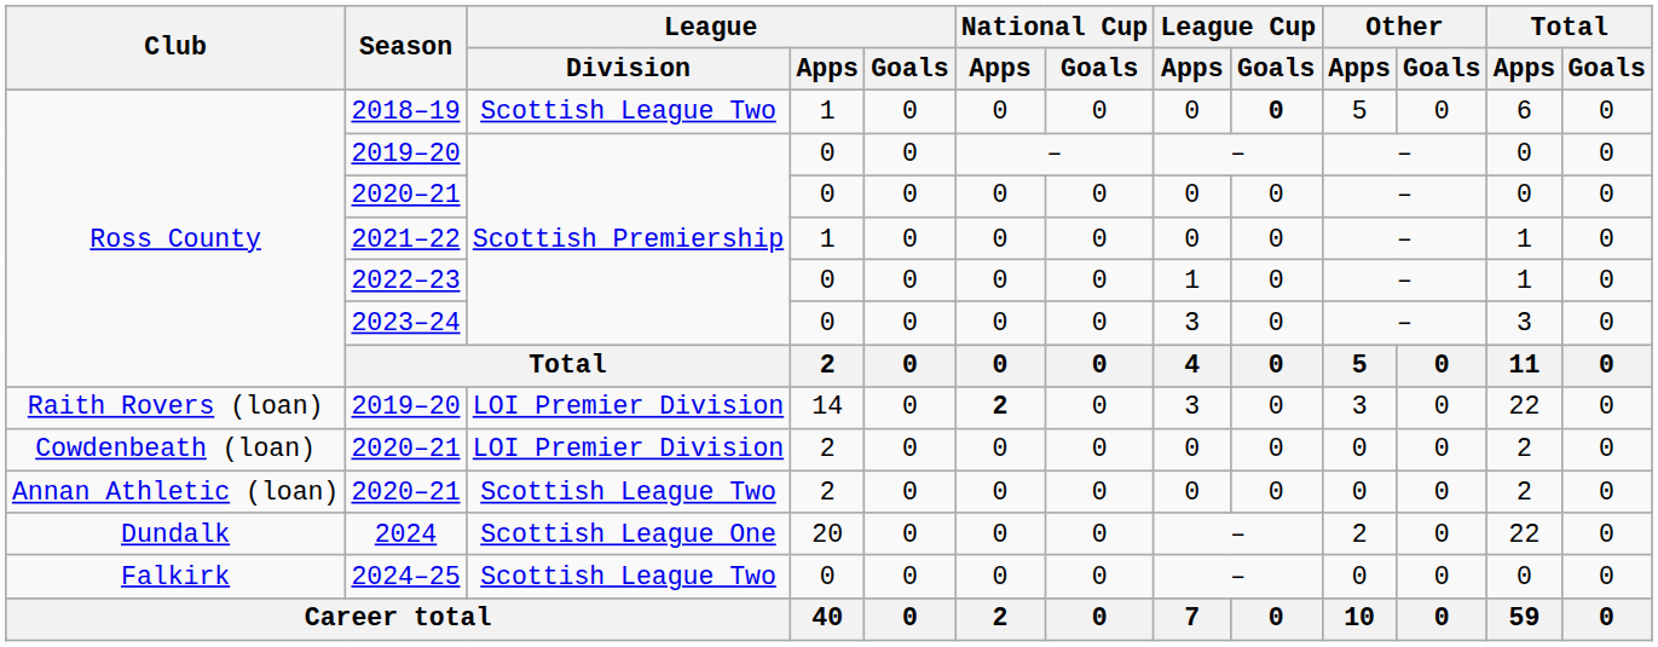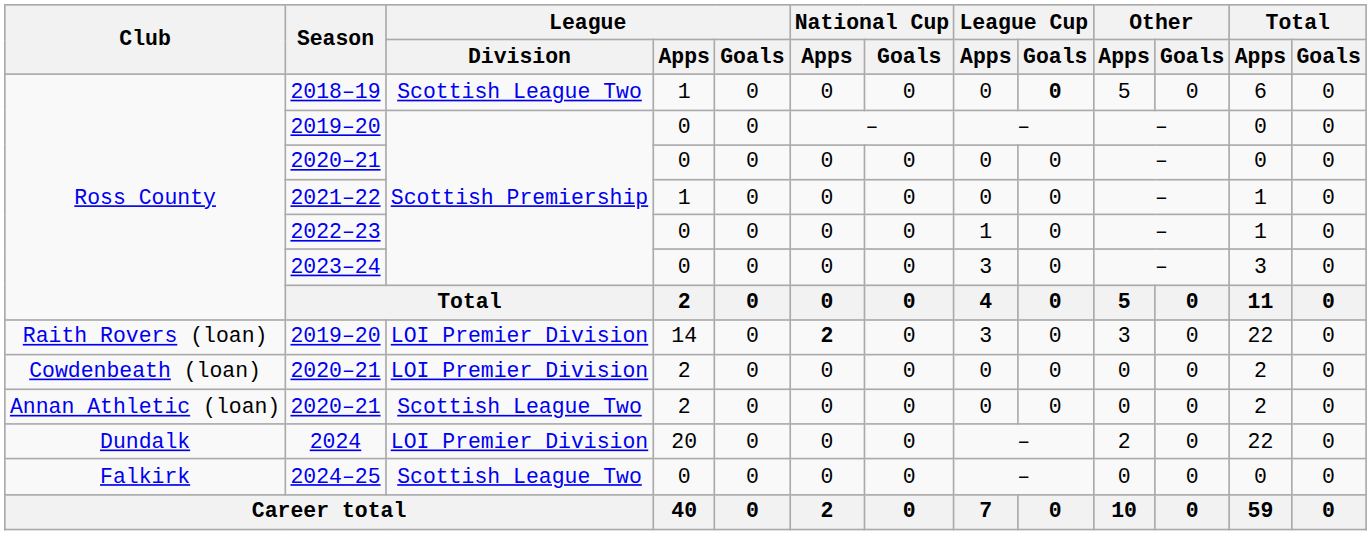 <table class=wikitable style="text-align:center">
 <tr>
 <th rowspan=2>Club</th>
 <th rowspan=2>Season</th>
 <th colspan=3>League</th>
 <th colspan=2>National Cup</th>
 <th colspan=2>League Cup</th>
 <th colspan=2>Other</th>
 <th colspan=2>Total</th>
 </tr>
 <tr>
 <th>Division</th>
 <th>Apps</th>
 <th>Goals</th>
 <th>Apps</th>
 <th>Goals</th>
 <th>Apps</th>
 <th>Goals</th>
 <th>Apps</th>
 <th>Goals</th>
 <th>Apps</th>
 <th>Goals</th>
 </tr>
 <tr>
 <td rowspan=7><a href='#'>Ross County</a></td>
 <td><a href='#'>2018–19</a></td>
 <td><a href='#'>Scottish League Two</a></td>
 <td>1</td>
 <td>0</td>
 <td>0</td>
 <td>0</td>
 <td>0</td>
 <td><strong>0</strong></td>
 <td>5</td>
 <td>0</td>
 <td>6</td>
 <td>0</td>
 </tr>
 <tr>
 <td><a href='#'>2019–20</a></td>
 <td rowspan=5><a href='#'>Scottish Premiership</a></td>
 <td>0</td>
 <td>0</td>
 <td colspan="2">–</td>
 <td colspan="2">–</td>
 <td colspan="2">–</td>
 <td>0</td>
 <td>0</td>
 </tr>
 <tr>
 <td><a href='#'>2020–21</a></td>
 <td>0</td>
 <td>0</td>
 <td>0</td>
 <td>0</td>
 <td>0</td>
 <td>0</td>
 <td colspan="2">–</td>
 <td>0</td>
 <td>0</td>
 </tr>
 <tr>
 <td><a href='#'>2021–22</a></td>
 <td>1</td>
 <td>0</td>
 <td>0</td>
 <td>0</td>
 <td>0</td>
 <td>0</td>
 <td colspan="2">–</td>
 <td>1</td>
 <td>0</td>
 </tr>
 <tr>
 <td><a href='#'>2022–23</a></td>
 <td>0</td>
 <td>0</td>
 <td>0</td>
 <td>0</td>
 <td>1</td>
 <td>0</td>
 <td colspan="2">–</td>
 <td>1</td>
 <td>0</td>
 </tr>
 <tr>
 <td><a href='#'>2023–24</a></td>
 <td>0</td>
 <td>0</td>
 <td>0</td>
 <td>0</td>
 <td>3</td>
 <td>0</td>
 <td colspan="2">–</td>
 <td>3</td>
 <td>0</td>
 </tr>
 <tr>
 <th colspan=2>Total</th>
 <th>2</th>
 <th>0</th>
 <th>0</th>
 <th>0</th>
 <th>4</th>
 <th>0</th>
 <th>5</th>
 <th>0</th>
 <th>11</th>
 <th>0</th>
 </tr>
 <tr>
 <td><a href='#'>Raith Rovers</a> (loan)</td>
 <td><a href='#'>2019–20</a></td>
 <td><a href='#'>LOI Premier Division</a></td>
 <td>14</td>
 <td>0</td>
 <td><strong>2</strong></td>
 <td>0</td>
 <td>3</td>
 <td>0</td>
 <td>3</td>
 <td>0</td>
 <td>22</td>
 <td>0</td>
 </tr>
 <tr>
 <td><a href='#'>Cowdenbeath</a> (loan)</td>
 <td><a href='#'>2020–21</a></td>
 <td><a href='#'>LOI Premier Division</a></td>
 <td>2</td>
 <td>0</td>
 <td>0</td>
 <td>0</td>
 <td>0</td>
 <td>0</td>
 <td>0</td>
 <td>0</td>
 <td>2</td>
 <td>0</td>
 </tr>
 <tr>
 <td><a href='#'>Annan Athletic</a> (loan)</td>
 <td><a href='#'>2020–21</a></td>
 <td><a href='#'>Scottish League Two</a></td>
 <td>2</td>
 <td>0</td>
 <td>0</td>
 <td>0</td>
 <td>0</td>
 <td>0</td>
 <td>0</td>
 <td>0</td>
 <td>2</td>
 <td>0</td>
 </tr>
 <tr>
 <td><a href='#'>Dundalk</a></td>
 <td><a href='#'>2024</a></td>
-<td><a href='#'>Scottish League One</a></td>
+<td><a href='#'>LOI Premier Division</a></td>
 <td>20</td>
 <td>0</td>
 <td>0</td>
 <td>0</td>
 <td colspan="2">–</td>
 <td>2</td>
 <td>0</td>
 <td>22</td>
 <td>0</td>
 </tr>
 <tr>
 <td><a href='#'>Falkirk</a></td>
 <td><a href='#'>2024–25</a></td>
 <td><a href='#'>Scottish League Two</a></td>
 <td>0</td>
 <td>0</td>
 <td>0</td>
 <td>0</td>
 <td colspan="2">–</td>
 <td>0</td>
 <td>0</td>
 <td>0</td>
 <td>0</td>
 </tr>
 <tr>
 <th colspan=3>Career total</th>
 <th>40</th>
 <th>0</th>
 <th>2</th>
 <th>0</th>
 <th>7</th>
 <th>0</th>
 <th>10</th>
 <th>0</th>
 <th>59</th>
 <th>0</th>
 </tr>
 </table>
